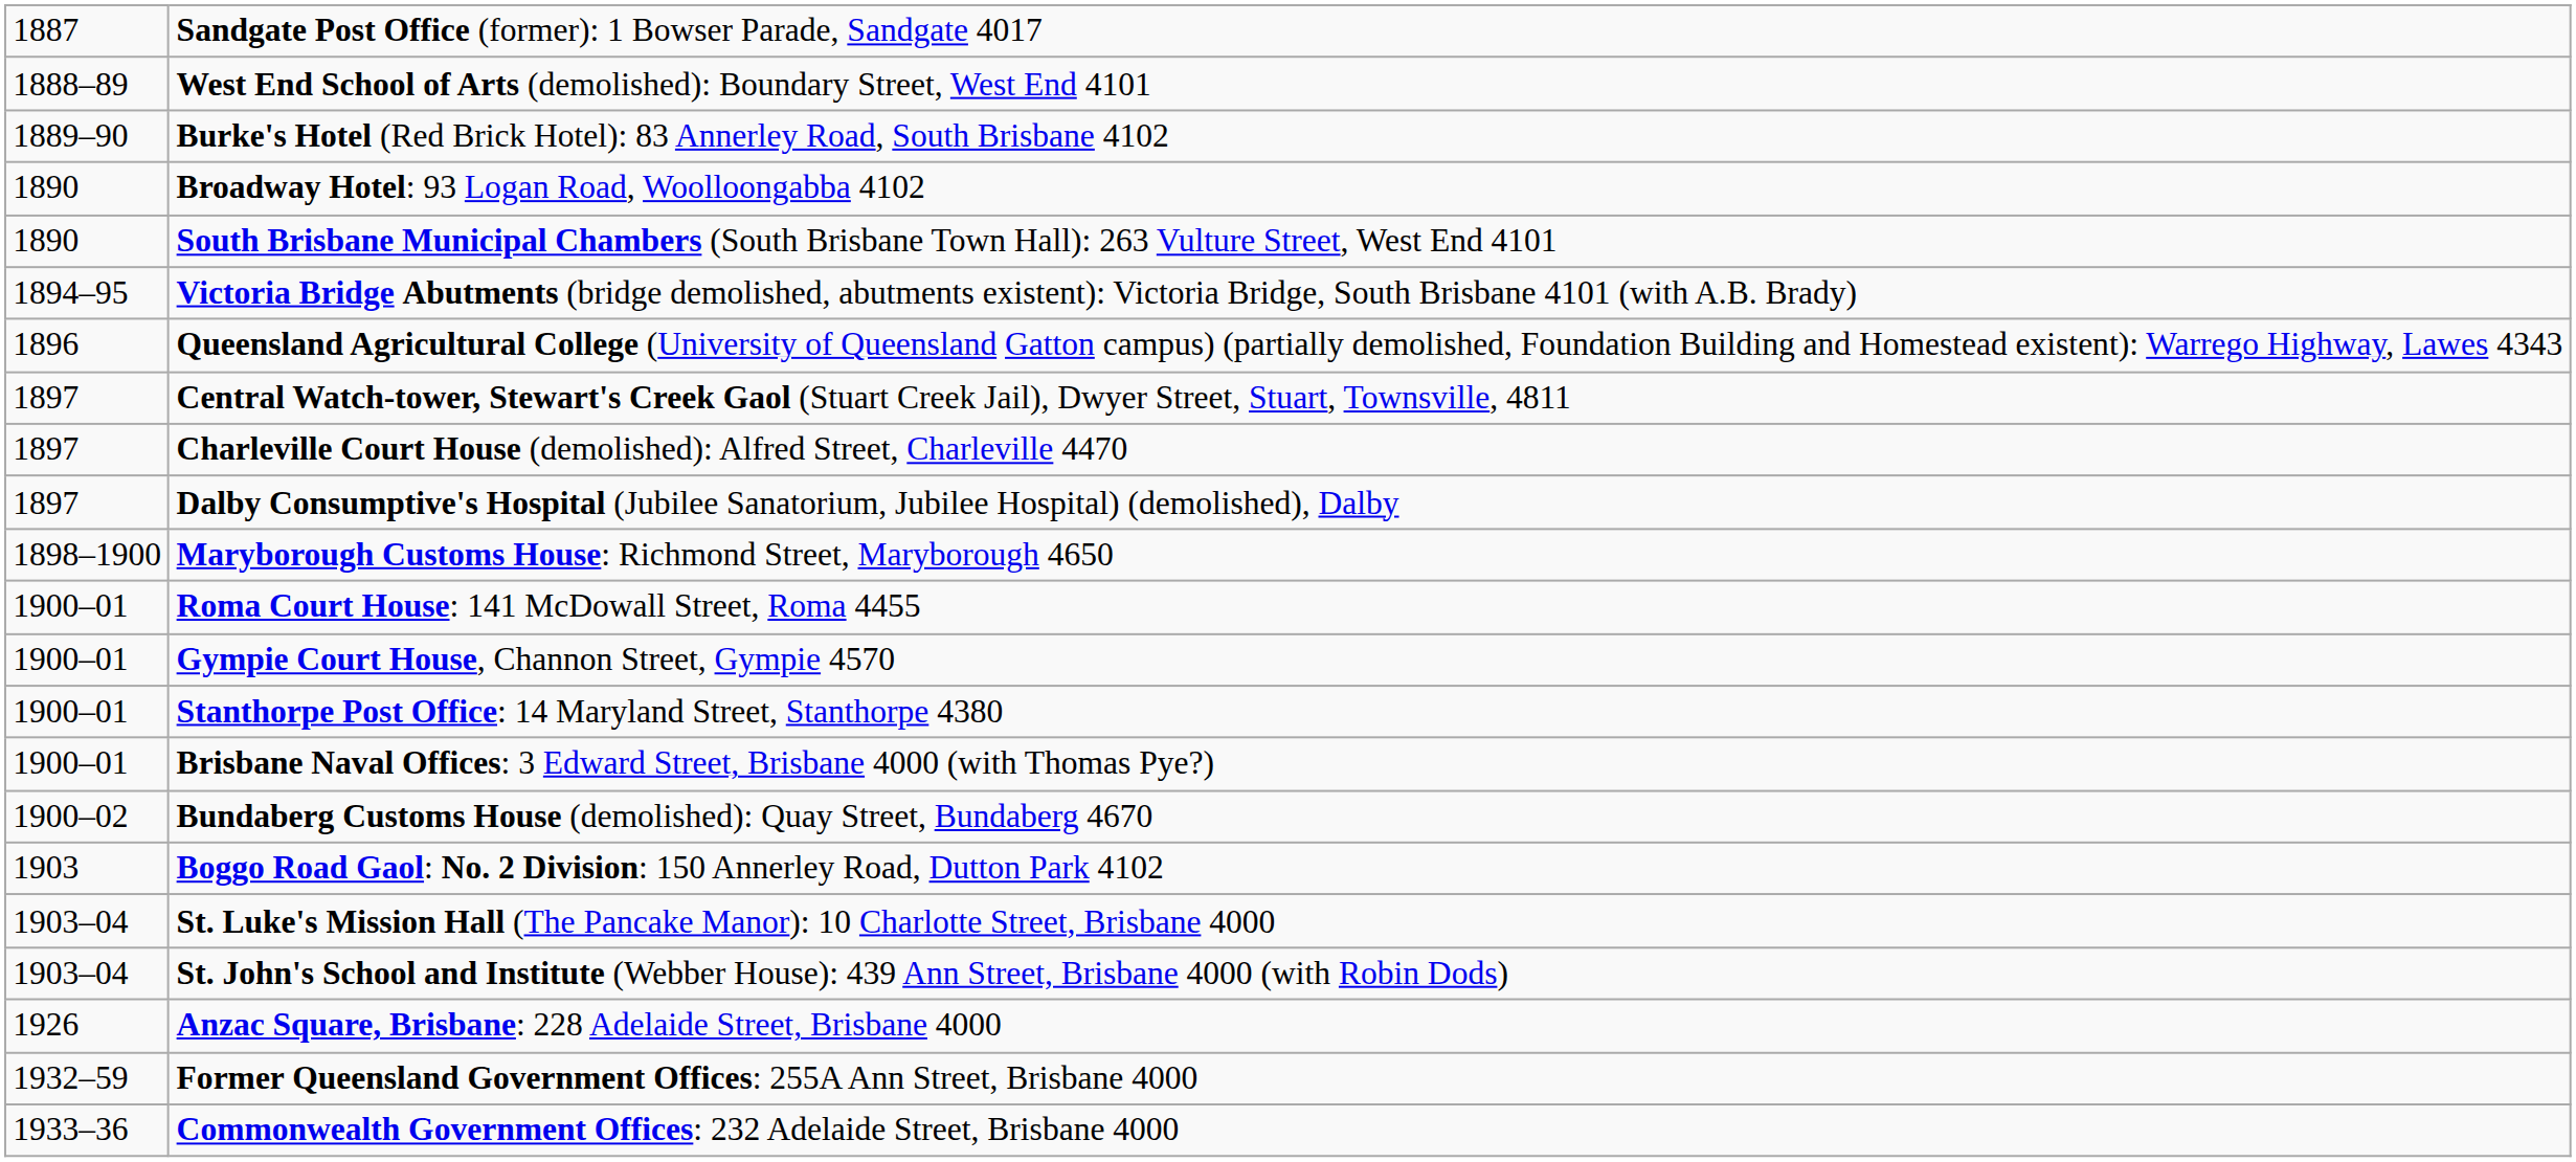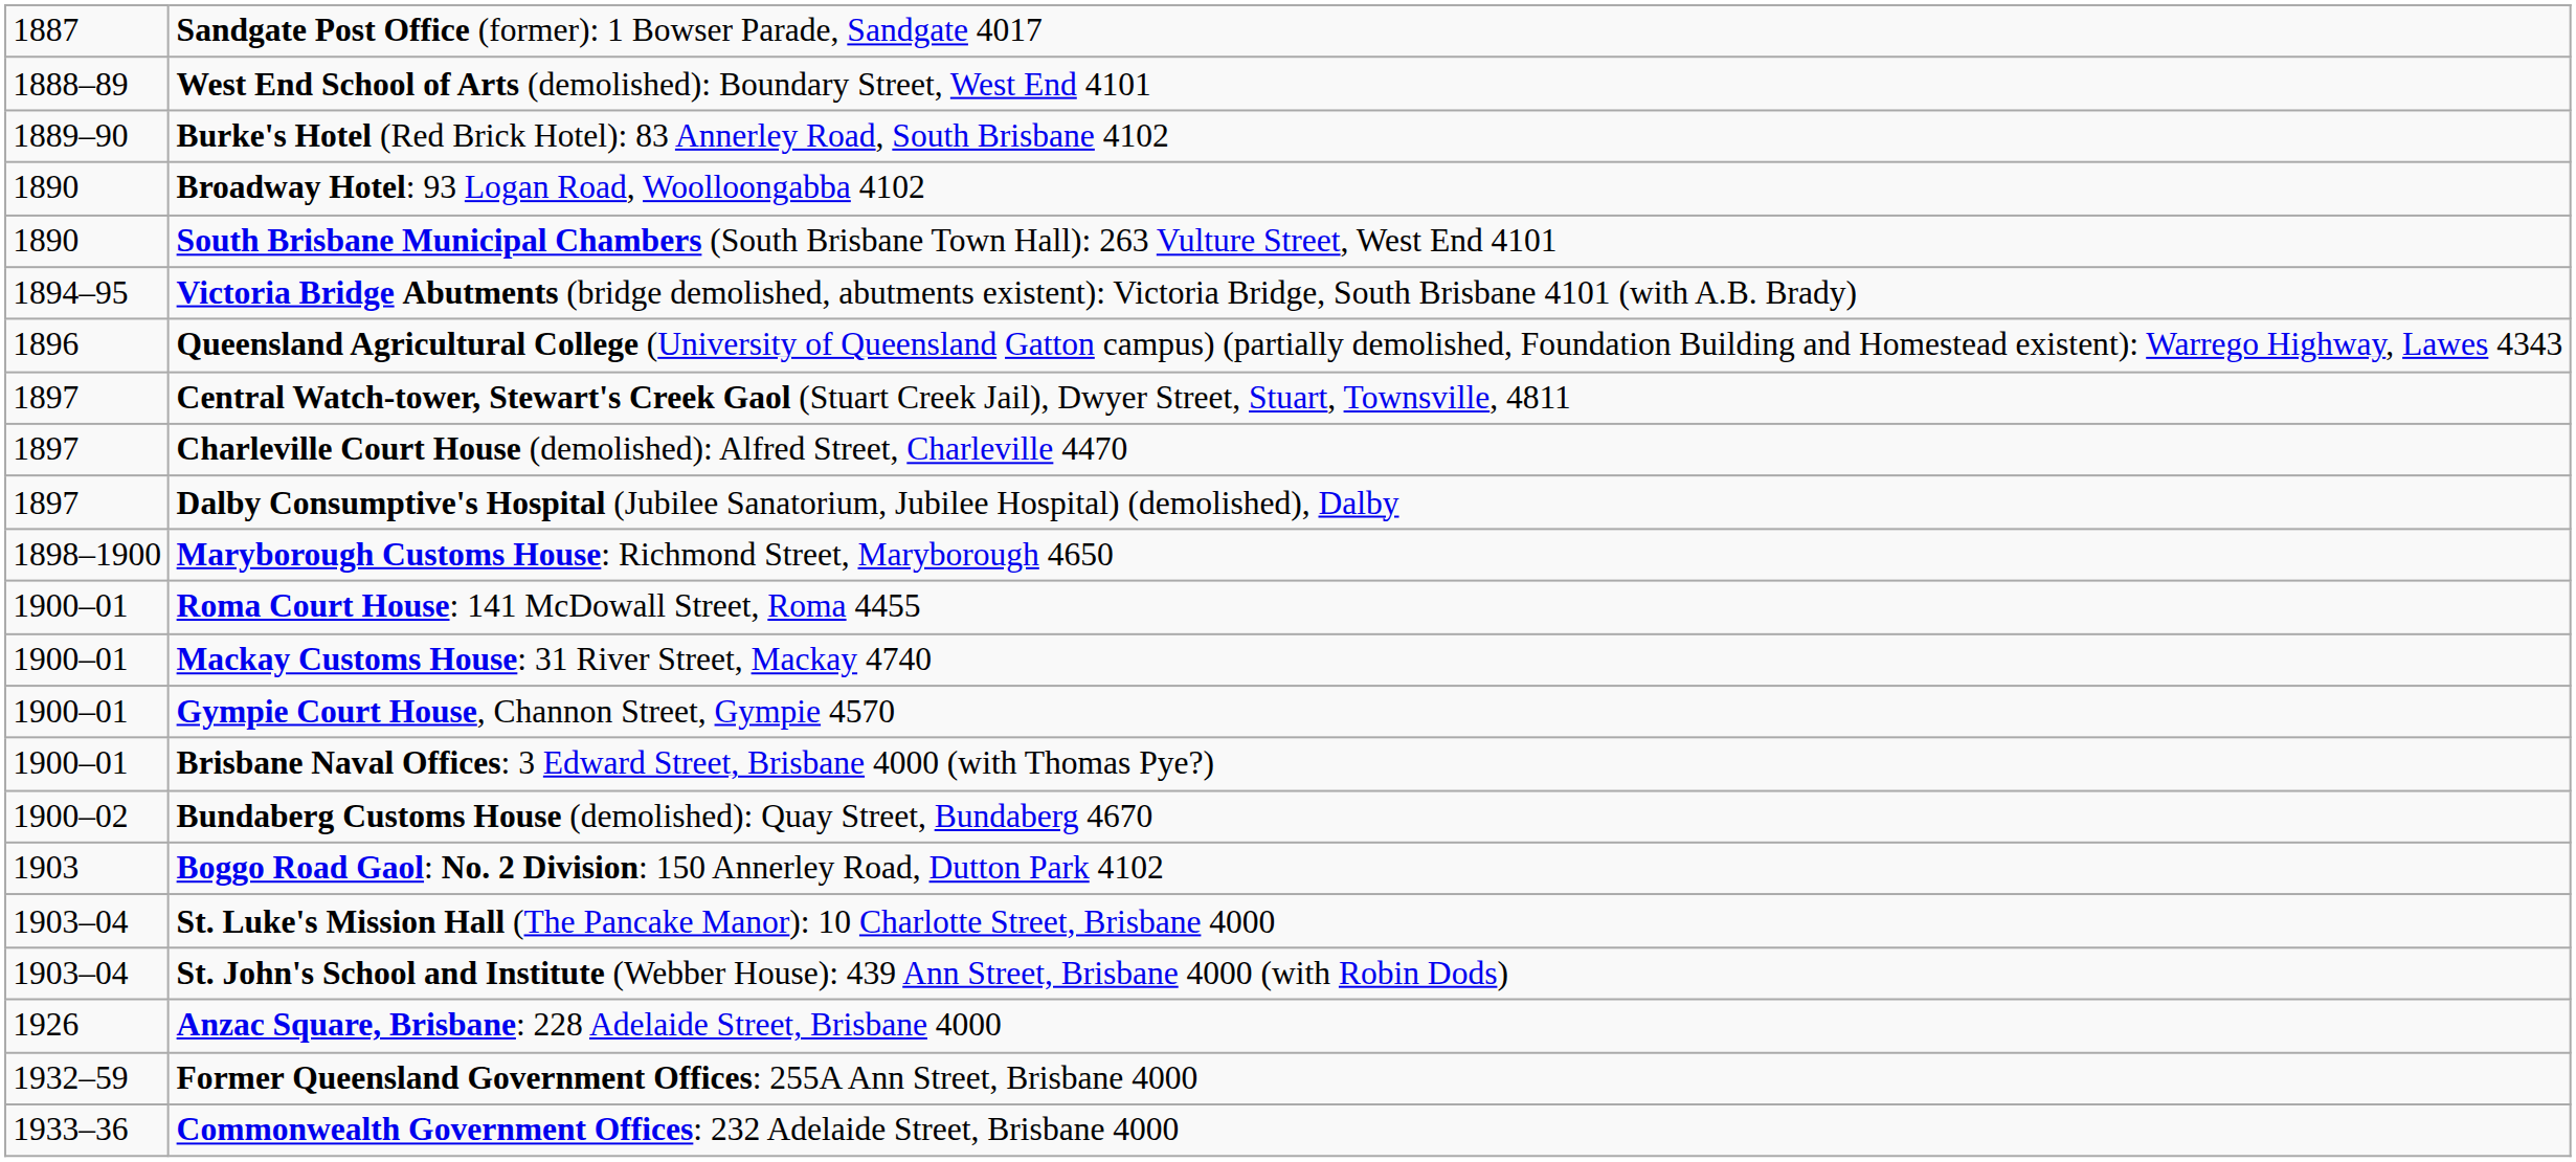 <table class="wikitable">
 <tr>
 <td>1887</td>
 <td><strong>Sandgate Post Office</strong> (former): 1 Bowser Parade, <a href='#'>Sandgate</a> 4017</td>
 </tr>
 <tr>
 <td>1888–89</td>
 <td><strong>West End School of Arts</strong> (demolished): Boundary Street, <a href='#'>West End</a> 4101</td>
 </tr>
 <tr>
 <td>1889–90</td>
 <td><strong>Burke's Hotel</strong> (Red Brick Hotel): 83 <a href='#'>Annerley Road</a>, <a href='#'>South Brisbane</a> 4102</td>
 </tr>
 <tr>
 <td>1890</td>
 <td><strong>Broadway Hotel</strong>: 93 <a href='#'>Logan Road</a>, <a href='#'>Woolloongabba</a> 4102</td>
 </tr>
 <tr>
 <td>1890</td>
 <td><strong><a href='#'>South Brisbane Municipal Chambers</a></strong> (South Brisbane Town Hall): 263 <a href='#'>Vulture Street</a>, West End 4101</td>
 </tr>
 <tr>
 <td>1894–95</td>
 <td><strong><a href='#'>Victoria Bridge</a></strong> <strong>Abutments</strong> (bridge demolished, abutments existent): Victoria Bridge, South Brisbane 4101 (with A.B. Brady)</td>
 </tr>
 <tr>
 <td>1896</td>
 <td><strong>Queensland Agricultural College</strong> (<a href='#'>University of Queensland</a> <a href='#'>Gatton</a> campus) (partially demolished, Foundation Building and Homestead existent): <a href='#'>Warrego Highway</a>, <a href='#'>Lawes</a> 4343</td>
 </tr>
 <tr>
 <td>1897</td>
 <td><strong>Central Watch-tower, Stewart's Creek Gaol</strong> (Stuart Creek Jail), Dwyer Street, <a href='#'>Stuart</a>, <a href='#'>Townsville</a>, 4811</td>
 </tr>
 <tr>
 <td>1897</td>
 <td><strong>Charleville Court House</strong> (demolished): Alfred Street, <a href='#'>Charleville</a> 4470</td>
 </tr>
 <tr>
 <td>1897</td>
 <td><strong>Dalby Consumptive's Hospital</strong> (Jubilee Sanatorium, Jubilee Hospital) (demolished), <a href='#'>Dalby</a></td>
 </tr>
 <tr>
 <td>1898–1900</td>
 <td><strong><a href='#'>Maryborough Customs House</a></strong>: Richmond Street, <a href='#'>Maryborough</a> 4650</td>
 </tr>
 <tr>
 <td>1900–01</td>
 <td><strong><a href='#'>Roma Court House</a></strong>: 141 McDowall Street, <a href='#'>Roma</a> 4455</td>
 </tr>
 <tr>
 <td>1900–01</td>
-<td><strong><a href='#'>Gympie Court House</a></strong>, Channon Street, <a href='#'>Gympie</a> 4570</td>
+<td><strong><a href='#'>Mackay Customs House</a></strong>: 31 River Street, <a href='#'>Mackay</a> 4740</td>
 </tr>
 <tr>
 <td>1900–01</td>
-<td><strong><a href='#'>Stanthorpe Post Office</a></strong>: 14 Maryland Street, <a href='#'>Stanthorpe</a> 4380</td>
+<td><strong><a href='#'>Gympie Court House</a></strong>, Channon Street, <a href='#'>Gympie</a> 4570</td>
 </tr>
 <tr>
 <td>1900–01</td>
 <td><strong>Brisbane Naval Offices</strong>: 3 <a href='#'>Edward Street, Brisbane</a> 4000 (with Thomas Pye?)</td>
 </tr>
 <tr>
 <td>1900–02</td>
 <td><strong>Bundaberg Customs House</strong> (demolished): Quay Street, <a href='#'>Bundaberg</a> 4670</td>
 </tr>
 <tr>
 <td>1903</td>
 <td><strong><a href='#'>Boggo Road Gaol</a></strong>: <strong>No. 2 Division</strong>: 150 Annerley Road, <a href='#'>Dutton Park</a> 4102</td>
 </tr>
 <tr>
 <td>1903–04</td>
 <td><strong>St. Luke's Mission Hall</strong> (<a href='#'>The Pancake Manor</a>): 10 <a href='#'>Charlotte Street, Brisbane</a> 4000</td>
 </tr>
 <tr>
 <td>1903–04</td>
 <td><strong>St. John's School and Institute</strong> (Webber House): 439 <a href='#'>Ann Street, Brisbane</a> 4000 (with <a href='#'>Robin Dods</a>)</td>
 </tr>
 <tr>
 <td>1926</td>
 <td><strong><a href='#'>Anzac Square, Brisbane</a></strong>: 228 <a href='#'>Adelaide Street, Brisbane</a> 4000</td>
 </tr>
 <tr>
 <td>1932–59</td>
 <td><strong>Former Queensland Government Offices</strong>: 255A Ann Street, Brisbane 4000</td>
 </tr>
 <tr>
 <td>1933–36</td>
 <td><strong><a href='#'>Commonwealth Government Offices</a></strong>: 232 Adelaide Street, Brisbane 4000</td>
 </tr>
 </table>
